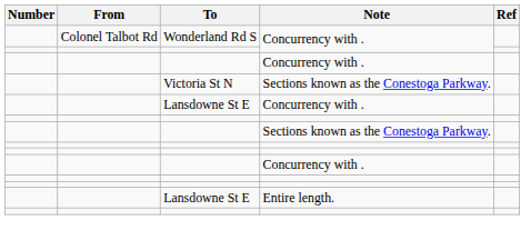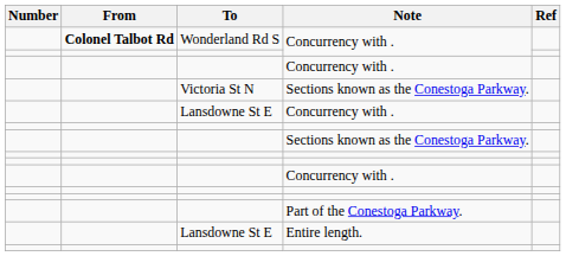 <table class="wikitable sortable">
 <tr>
 <th>Number</th>
 <th>From</th>
 <th>To</th>
 <th>Note</th>
 <th>Ref</th>
 </tr>
 <tr>
 <td></td>
-<td>Colonel Talbot Rd</td>
+<td><strong>Colonel Talbot Rd</strong></td>
 <td>Wonderland Rd S</td>
 <td rowspan="2">Concurrency with .</td>
 <td></td>
 </tr>
 <tr>
 <td></td>
 <td></td>
 <td></td>
 <td></td>
 </tr>
 <tr>
 <td></td>
 <td></td>
 <td></td>
 <td>Concurrency with .</td>
 <td></td>
 </tr>
 <tr>
 <td></td>
 <td></td>
 <td>Victoria St N</td>
 <td>Sections known as the <a href='#'>Conestoga Parkway</a>.</td>
 <td></td>
 </tr>
 <tr>
 <td></td>
 <td></td>
 <td>Lansdowne St E</td>
 <td>Concurrency with .</td>
 <td></td>
 </tr>
 <tr>
 <td></td>
 <td></td>
 <td></td>
 <td></td>
 <td></td>
 </tr>
 <tr>
 <td></td>
 <td></td>
 <td></td>
 <td>Sections known as the <a href='#'>Conestoga Parkway</a>.</td>
 <td></td>
 </tr>
 <tr>
 <td></td>
 <td></td>
 <td></td>
 <td></td>
 <td></td>
 </tr>
 <tr>
 <td></td>
 <td></td>
 <td></td>
 <td></td>
 <td></td>
 </tr>
 <tr>
 <td></td>
 <td></td>
 <td></td>
 <td>Concurrency with .</td>
 <td></td>
 </tr>
 <tr>
 <td></td>
 <td></td>
 <td></td>
 <td></td>
 <td></td>
 </tr>
 <tr>
 <td></td>
 <td></td>
 <td></td>
 <td></td>
 <td></td>
 </tr>
 <tr>
 <td></td>
 <td></td>
+<td></td>
+<td>Part of the <a href='#'>Conestoga Parkway</a>.</td>
+<td></td>
+</tr>
+<tr>
+<td></td>
+<td></td>
 <td>Lansdowne St E</td>
 <td>Entire length.</td>
 <td></td>
 </tr>
 <tr>
 <td></td>
 <td></td>
 <td></td>
 <td></td>
 <td></td>
 </tr>
 </table>
